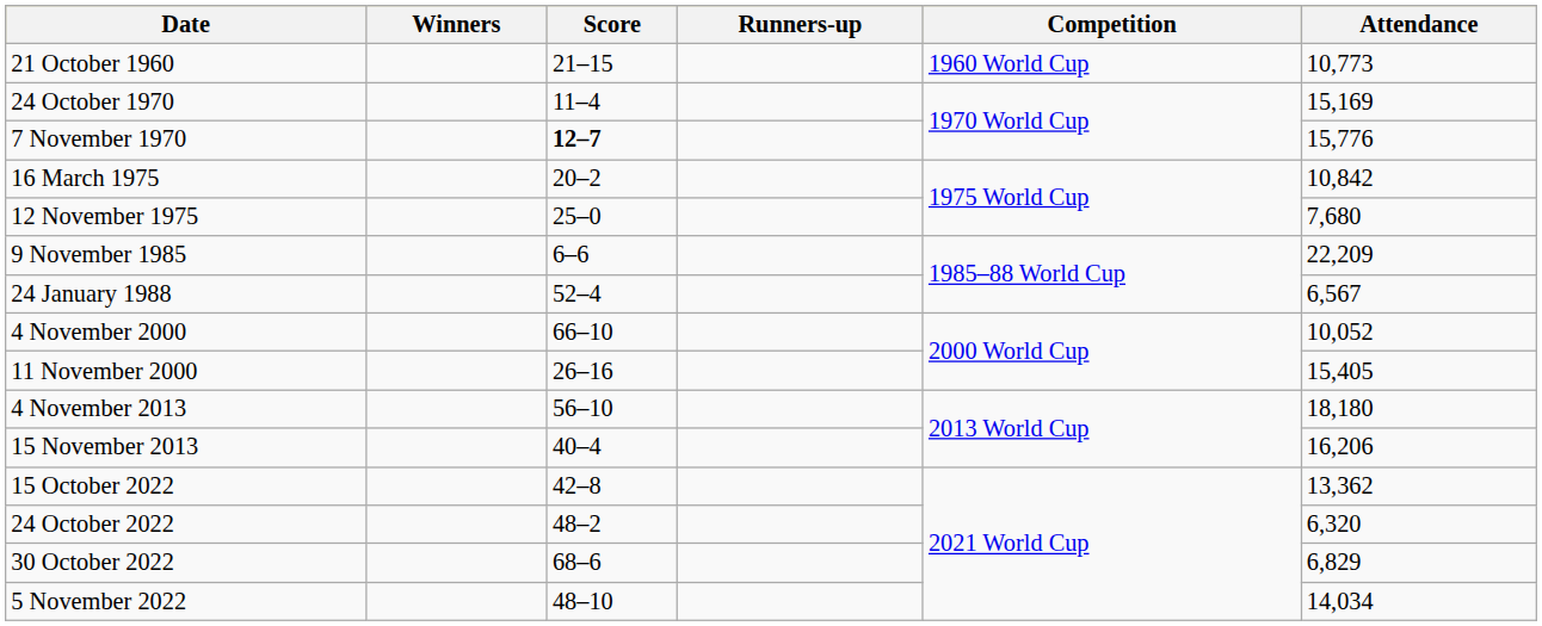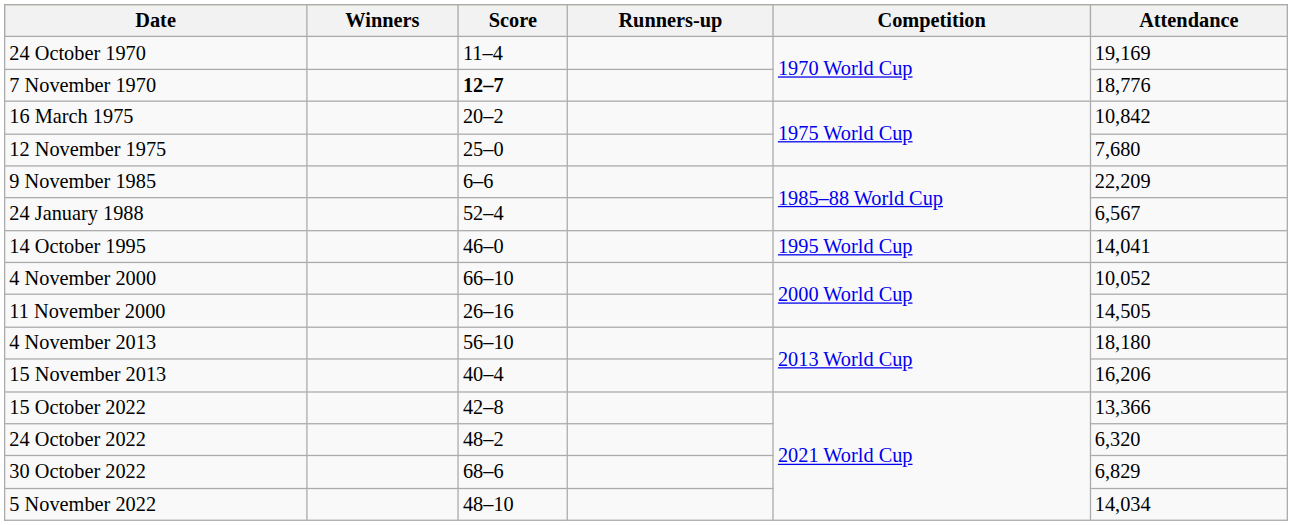 <table class="wikitable" width=80%>
 <tr bgcolor=#bdb76b>
 <th>Date</th>
 <th>Winners</th>
 <th>Score</th>
 <th>Runners-up</th>
 <th>Competition</th>
 <th>Attendance</th>
 </tr>
 <tr>
-<td>21 October 1960</td>
-<td></td>
-<td>21–15</td>
-<td></td>
-<td><a href='#'>1960 World Cup</a></td>
-<td>10,773</td>
-</tr>
-<tr>
 <td>24 October 1970</td>
 <td></td>
 <td>11–4</td>
 <td></td>
 <td rowspan=2><a href='#'>1970 World Cup</a></td>
-<td>15,169</td>
+<td>19,169</td>
 </tr>
 <tr>
 <td>7 November 1970</td>
 <td></td>
 <td><strong>12–7</strong></td>
 <td></td>
-<td>15,776</td>
+<td>18,776</td>
 </tr>
 <tr>
 <td>16 March 1975</td>
 <td></td>
 <td>20–2</td>
 <td></td>
 <td rowspan=2><a href='#'>1975 World Cup</a></td>
 <td>10,842</td>
 </tr>
 <tr>
 <td>12 November 1975</td>
 <td></td>
 <td>25–0</td>
 <td></td>
 <td>7,680</td>
 </tr>
 <tr>
 <td>9 November 1985</td>
 <td></td>
 <td>6–6</td>
 <td></td>
 <td rowspan=2><a href='#'>1985–88 World Cup</a></td>
 <td>22,209</td>
 </tr>
 <tr>
 <td>24 January 1988</td>
 <td></td>
 <td>52–4</td>
 <td></td>
 <td>6,567</td>
 </tr>
 <tr>
+<td>14 October 1995</td>
+<td></td>
+<td>46–0</td>
+<td></td>
+<td><a href='#'>1995 World Cup</a></td>
+<td>14,041</td>
+</tr>
+<tr>
 <td>4 November 2000</td>
 <td></td>
 <td>66–10</td>
 <td></td>
 <td rowspan=2><a href='#'>2000 World Cup</a></td>
 <td>10,052</td>
 </tr>
 <tr>
 <td>11 November 2000</td>
 <td></td>
 <td>26–16</td>
 <td></td>
-<td>15,405</td>
+<td>14,505</td>
 </tr>
 <tr>
 <td>4 November 2013</td>
 <td></td>
 <td>56–10</td>
 <td></td>
 <td rowspan=2><a href='#'>2013 World Cup</a></td>
 <td>18,180</td>
 </tr>
 <tr>
 <td>15 November 2013</td>
 <td></td>
 <td>40–4</td>
 <td></td>
 <td>16,206</td>
 </tr>
 <tr>
 <td>15 October 2022</td>
 <td></td>
 <td>42–8</td>
 <td></td>
 <td rowspan=4><a href='#'>2021 World Cup</a></td>
-<td>13,362</td>
+<td>13,366</td>
 </tr>
 <tr>
 <td>24 October 2022</td>
 <td></td>
 <td>48–2</td>
 <td></td>
 <td>6,320</td>
 </tr>
 <tr>
 <td>30 October 2022</td>
 <td></td>
 <td>68–6</td>
 <td></td>
 <td>6,829</td>
 </tr>
 <tr>
 <td>5 November 2022</td>
 <td></td>
 <td>48–10</td>
 <td></td>
 <td>14,034</td>
 </tr>
 </table>
